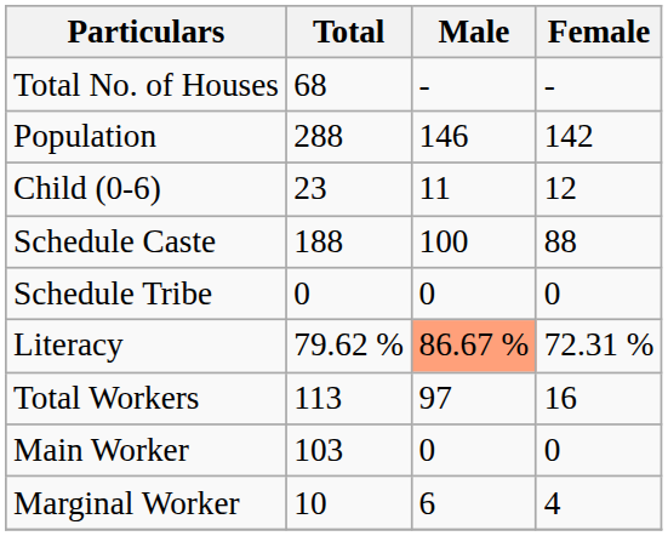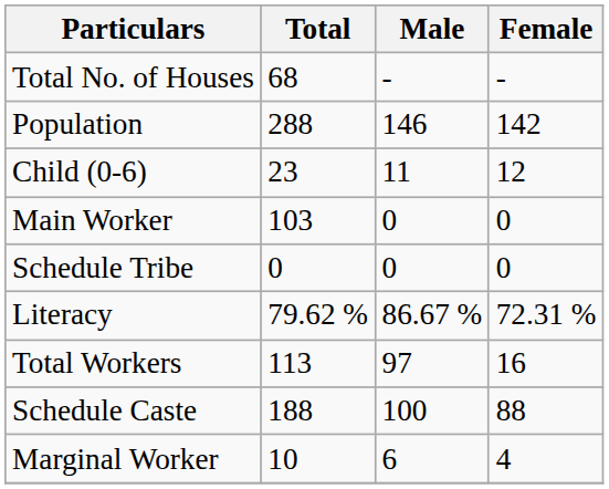 <table class="wikitable sortable">
 <tr>
 <th>Particulars</th>
 <th>Total</th>
 <th>Male</th>
 <th>Female</th>
 </tr>
 <tr>
 <td>Total No. of Houses</td>
 <td>68</td>
 <td>-</td>
 <td>-</td>
 </tr>
 <tr>
 <td>Population</td>
 <td>288</td>
 <td>146</td>
 <td>142</td>
 </tr>
 <tr>
 <td>Child (0-6)</td>
 <td>23</td>
 <td>11</td>
 <td>12</td>
 </tr>
 <tr>
-<td>Schedule Caste</td>
-<td>188</td>
-<td>100</td>
-<td>88</td>
+<td>Main Worker</td>
+<td>103</td>
+<td>0</td>
+<td>0</td>
 </tr>
 <tr>
 <td>Schedule Tribe</td>
 <td>0</td>
 <td>0</td>
 <td>0</td>
 </tr>
 <tr>
 <td>Literacy</td>
 <td>79.62 %</td>
-<td style="background: lightsalmon;">86.67 %</td>
+<td>86.67 %</td>
 <td>72.31 %</td>
 </tr>
 <tr>
 <td>Total Workers</td>
 <td>113</td>
 <td>97</td>
 <td>16</td>
 </tr>
 <tr>
-<td>Main Worker</td>
-<td>103</td>
-<td>0</td>
-<td>0</td>
+<td>Schedule Caste</td>
+<td>188</td>
+<td>100</td>
+<td>88</td>
 </tr>
 <tr>
 <td>Marginal Worker</td>
 <td>10</td>
 <td>6</td>
 <td>4</td>
 </tr>
 <tr>
 </tr>
 </table>
